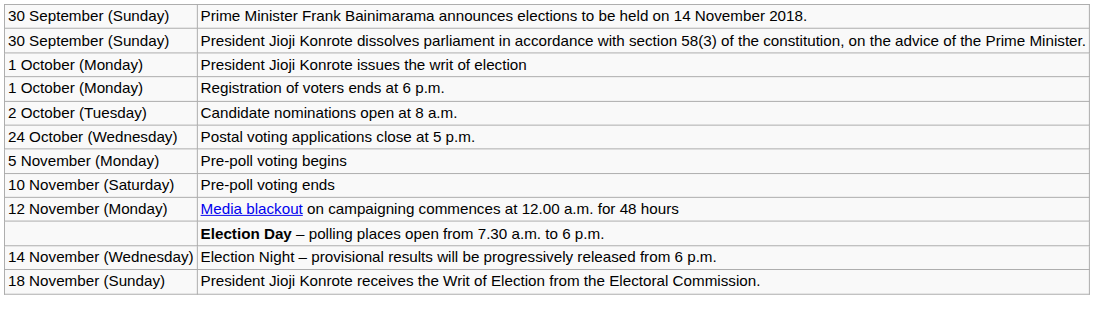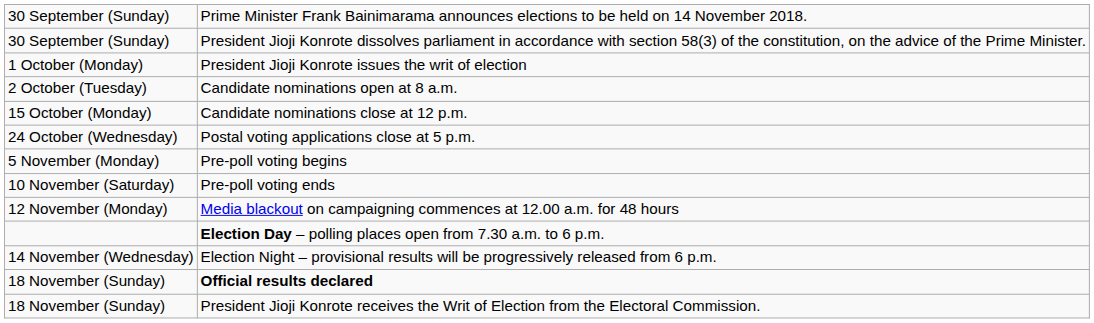 <table class=wikitable>
 <tr>
 <td>30 September (Sunday)</td>
 <td>Prime Minister Frank Bainimarama announces elections to be held on 14 November 2018.</td>
 </tr>
 <tr>
 <td>30 September (Sunday)</td>
 <td>President Jioji Konrote dissolves parliament in accordance with section 58(3) of the constitution, on the advice of the Prime Minister.</td>
 </tr>
 <tr>
 <td>1 October (Monday)</td>
 <td>President Jioji Konrote issues the writ of election</td>
 </tr>
 <tr>
-<td>1 October (Monday)</td>
-<td>Registration of voters ends at 6 p.m.</td>
+<td>2 October (Tuesday)</td>
+<td>Candidate nominations open at 8 a.m.</td>
 </tr>
 <tr>
-<td>2 October (Tuesday)</td>
-<td>Candidate nominations open at 8 a.m.</td>
+<td>15 October (Monday)</td>
+<td>Candidate nominations close at 12 p.m.</td>
 </tr>
 <tr>
 <td>24 October (Wednesday)</td>
 <td>Postal voting applications close at 5 p.m.</td>
 </tr>
 <tr>
 <td>5 November (Monday)</td>
 <td>Pre-poll voting begins</td>
 </tr>
 <tr>
 <td>10 November (Saturday)</td>
 <td>Pre-poll voting ends</td>
 </tr>
 <tr>
 <td>12 November (Monday)</td>
 <td><a href='#'>Media blackout</a> on campaigning commences at 12.00 a.m. for 48 hours</td>
 </tr>
 <tr>
 <td></td>
 <td><strong>Election Day</strong> – polling places open from 7.30 a.m. to 6 p.m.</td>
 </tr>
 <tr>
 <td>14 November (Wednesday)</td>
 <td>Election Night – provisional results will be progressively released from 6 p.m.</td>
 </tr>
 <tr>
 <td>18 November (Sunday)</td>
+<td><strong>Official results declared</strong></td>
+</tr>
+<tr>
+<td>18 November (Sunday)</td>
 <td>President Jioji Konrote receives the Writ of Election from the Electoral Commission.</td>
 </tr>
 </table>
